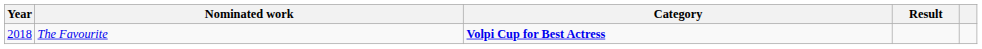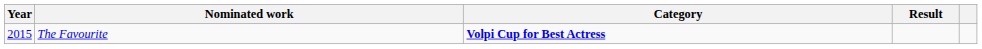 <table class="wikitable sortable" style="width:100%;">
 <tr>
 <th scope="col" style="width:1em;">Year</th>
 <th scope="col" style="width:35em;">Nominated work</th>
 <th scope="col" style="width:35em;">Category</th>
 <th scope="col" style="width:5em;">Result</th>
 <th scope="col" style="width:1em;" class="unsortable"></th>
 </tr>
 <tr>
-<td><a href='#'>2018</a></td>
+<td><a href='#'>2015</a></td>
 <td><em><a href='#'>The Favourite</a></em></td>
 <td><strong><a href='#'>Volpi Cup for Best Actress</a></strong></td>
 <td></td>
 <td style="text-align:center;"></td>
 </tr>
 </table>
